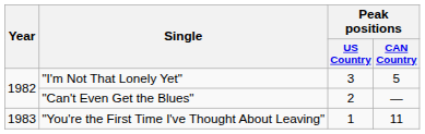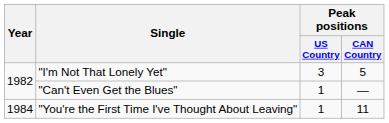 <table class="wikitable" style="text-align:center;">
 <tr>
 <th rowspan="2">Year</th>
 <th rowspan="2">Single</th>
 <th colspan="2">Peak positions</th>
 </tr>
 <tr style="font-size:smaller;">
 <th width="50"><a href='#'>US Country</a></th>
 <th width="50"><a href='#'>CAN Country</a></th>
 </tr>
 <tr>
 <td rowspan="2">1982</td>
 <td align="left">"I'm Not That Lonely Yet"</td>
 <td>3</td>
 <td>5</td>
 </tr>
 <tr>
 <td align="left">"Can't Even Get the Blues"</td>
-<td>2</td>
+<td>1</td>
 <td>—</td>
 </tr>
 <tr>
-<td>1983</td>
+<td>1984</td>
 <td align="left">"You're the First Time I've Thought About Leaving"</td>
 <td>1</td>
 <td>11</td>
 </tr>
 </table>
